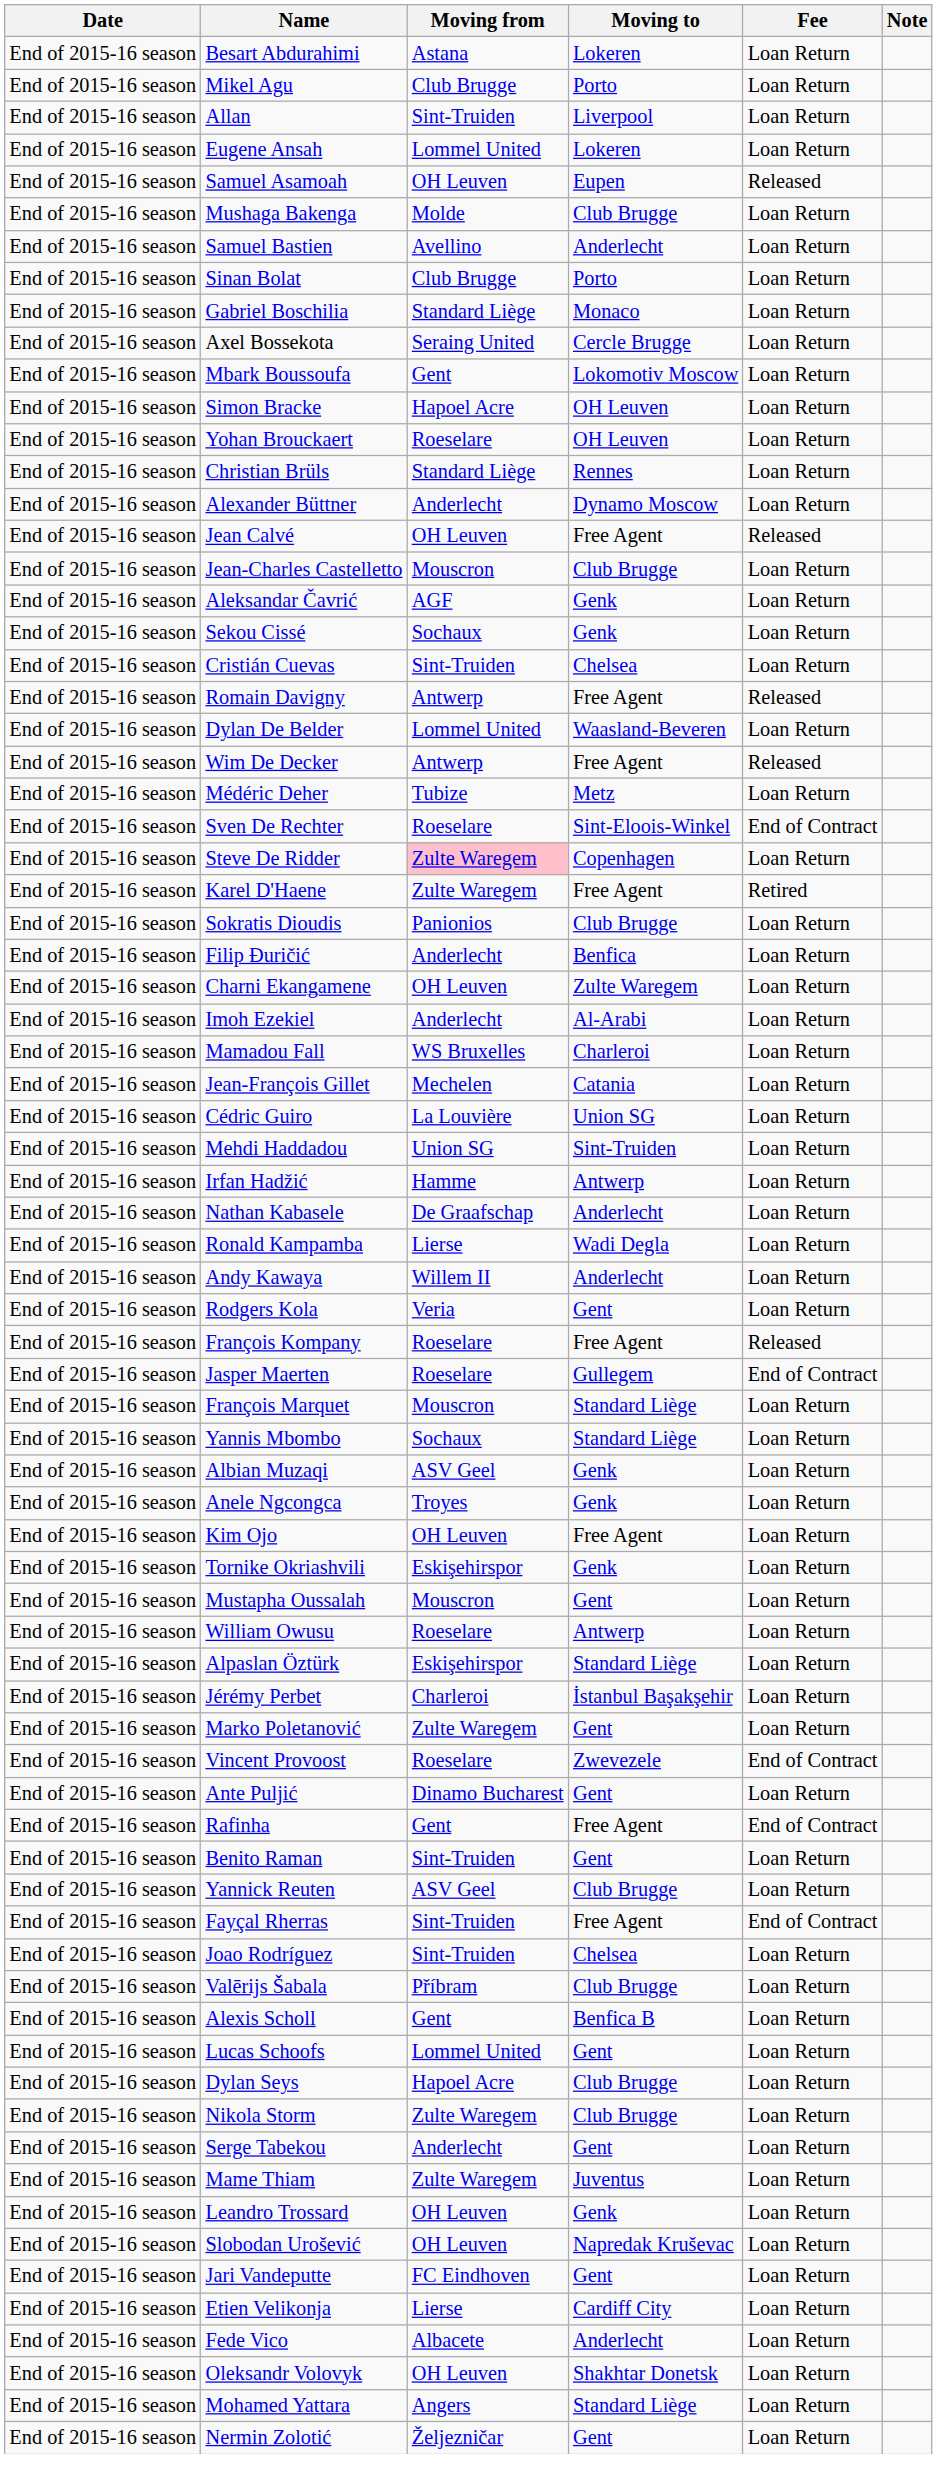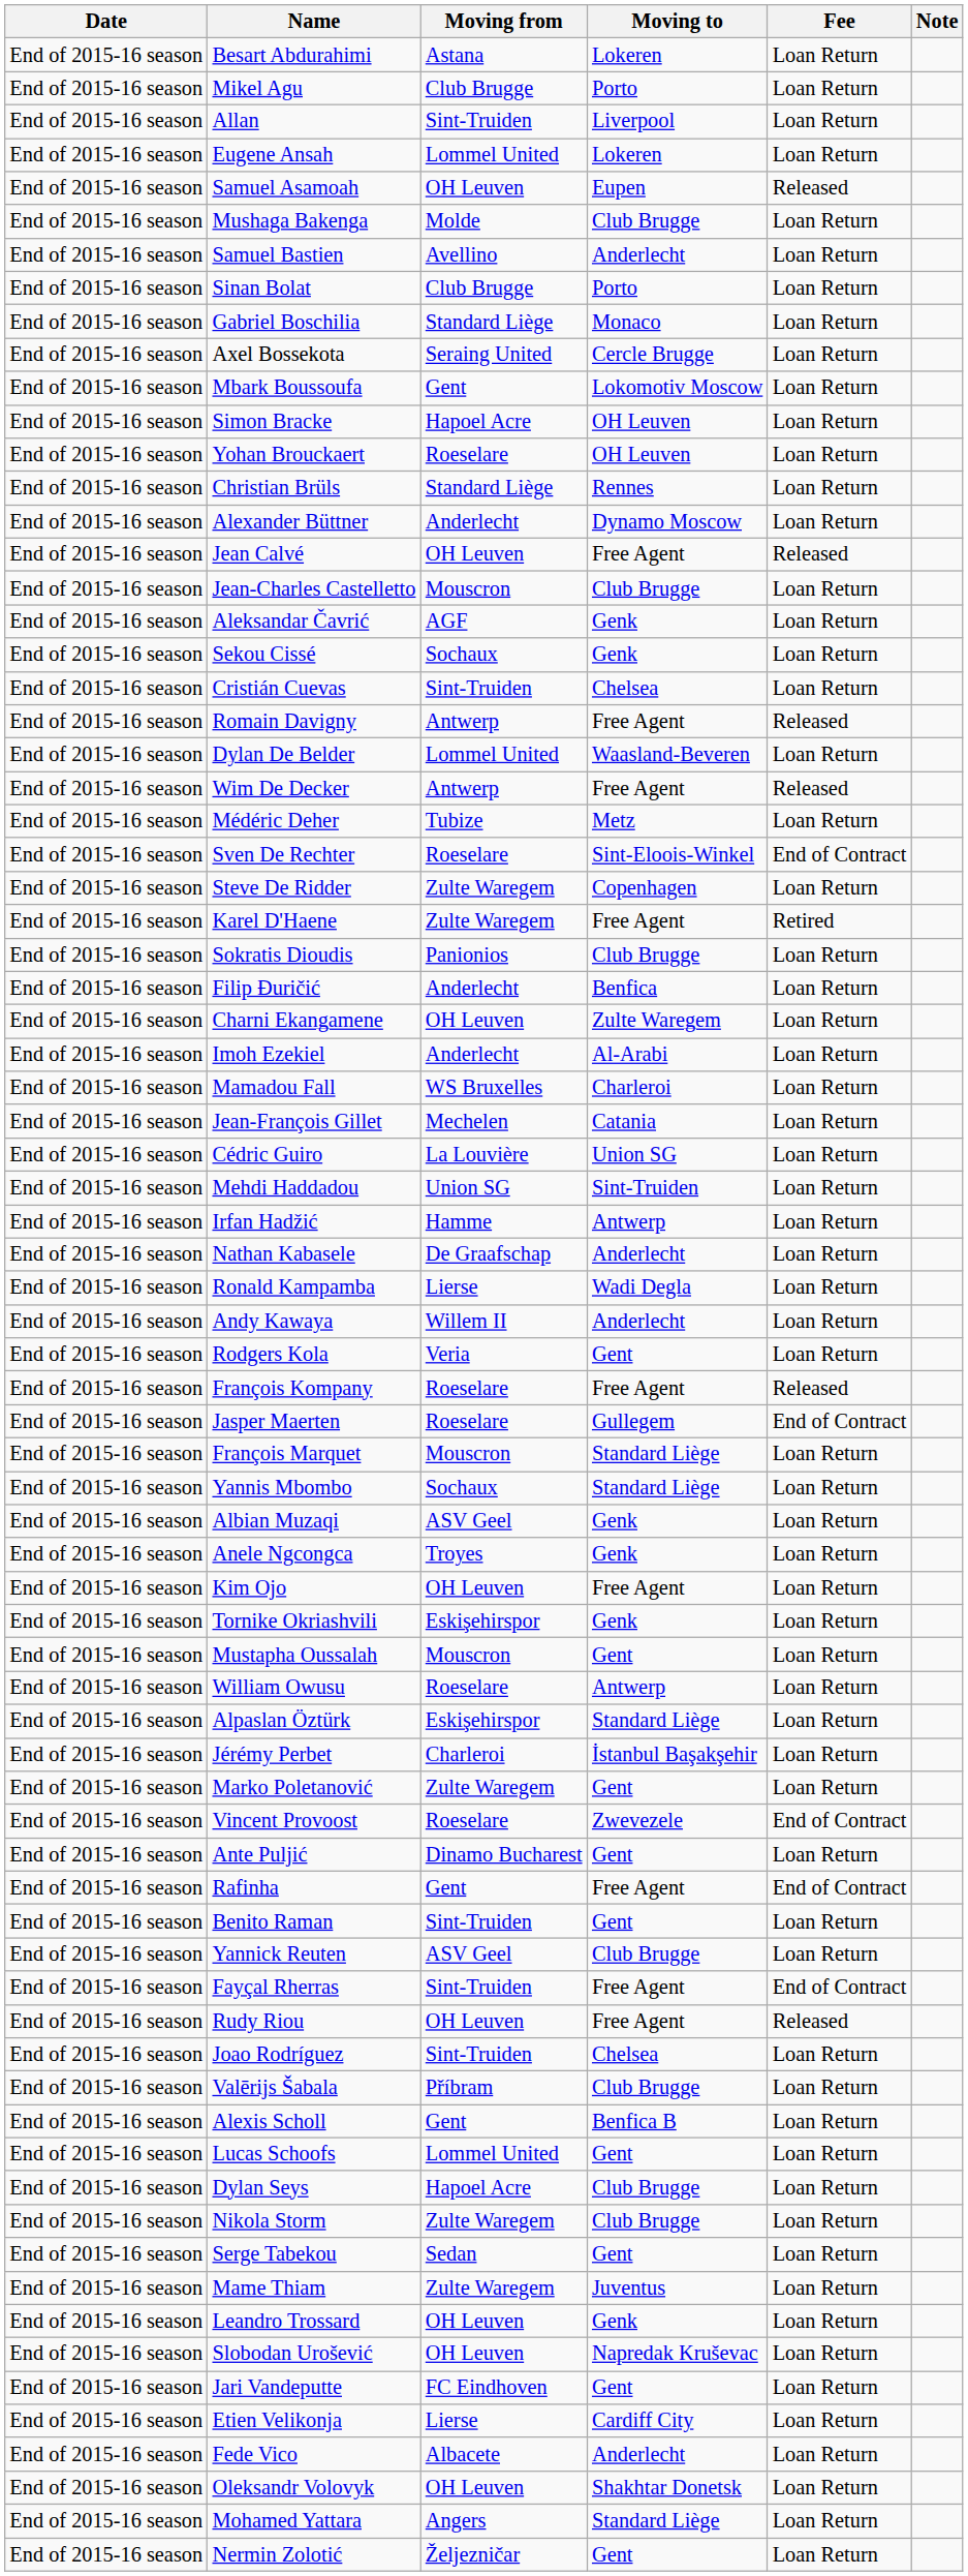 <table class="wikitable sortable">
 <tr>
 <th>Date</th>
 <th>Name</th>
 <th>Moving from</th>
 <th>Moving to</th>
 <th>Fee</th>
 <th>Note</th>
 </tr>
 <tr>
 <td>End of 2015-16 season</td>
 <td> <a href='#'>Besart Abdurahimi</a></td>
 <td> <a href='#'>Astana</a></td>
 <td> <a href='#'>Lokeren</a></td>
 <td>Loan Return</td>
 <td></td>
 </tr>
 <tr>
 <td>End of 2015-16 season</td>
 <td> <a href='#'>Mikel Agu</a></td>
 <td> <a href='#'>Club Brugge</a></td>
 <td> <a href='#'>Porto</a></td>
 <td>Loan Return</td>
 <td></td>
 </tr>
 <tr>
 <td>End of 2015-16 season</td>
 <td> <a href='#'>Allan</a></td>
 <td> <a href='#'>Sint-Truiden</a></td>
 <td> <a href='#'>Liverpool</a></td>
 <td>Loan Return</td>
 <td></td>
 </tr>
 <tr>
 <td>End of 2015-16 season</td>
 <td> <a href='#'>Eugene Ansah</a></td>
 <td> <a href='#'>Lommel United</a></td>
 <td> <a href='#'>Lokeren</a></td>
 <td>Loan Return</td>
 <td></td>
 </tr>
 <tr>
 <td>End of 2015-16 season</td>
 <td> <a href='#'>Samuel Asamoah</a></td>
 <td> <a href='#'>OH Leuven</a></td>
 <td> <a href='#'>Eupen</a></td>
 <td>Released</td>
 <td></td>
 </tr>
 <tr>
 <td>End of 2015-16 season</td>
 <td> <a href='#'>Mushaga Bakenga</a></td>
 <td> <a href='#'>Molde</a></td>
 <td> <a href='#'>Club Brugge</a></td>
 <td>Loan Return</td>
 <td></td>
 </tr>
 <tr>
 <td>End of 2015-16 season</td>
 <td> <a href='#'>Samuel Bastien</a></td>
 <td> <a href='#'>Avellino</a></td>
 <td> <a href='#'>Anderlecht</a></td>
 <td>Loan Return</td>
 <td></td>
 </tr>
 <tr>
 <td>End of 2015-16 season</td>
 <td> <a href='#'>Sinan Bolat</a></td>
 <td> <a href='#'>Club Brugge</a></td>
 <td> <a href='#'>Porto</a></td>
 <td>Loan Return</td>
 <td></td>
 </tr>
 <tr>
 <td>End of 2015-16 season</td>
 <td> <a href='#'>Gabriel Boschilia</a></td>
 <td> <a href='#'>Standard Liège</a></td>
 <td> <a href='#'>Monaco</a></td>
 <td>Loan Return</td>
 <td></td>
 </tr>
 <tr>
 <td>End of 2015-16 season</td>
 <td> Axel Bossekota</td>
 <td> <a href='#'>Seraing United</a></td>
 <td> <a href='#'>Cercle Brugge</a></td>
 <td>Loan Return</td>
 <td></td>
 </tr>
 <tr>
 <td>End of 2015-16 season</td>
 <td> <a href='#'>Mbark Boussoufa</a></td>
 <td> <a href='#'>Gent</a></td>
 <td> <a href='#'>Lokomotiv Moscow</a></td>
 <td>Loan Return</td>
 <td></td>
 </tr>
 <tr>
 <td>End of 2015-16 season</td>
 <td> <a href='#'>Simon Bracke</a></td>
 <td> <a href='#'>Hapoel Acre</a></td>
 <td> <a href='#'>OH Leuven</a></td>
 <td>Loan Return</td>
 <td></td>
 </tr>
 <tr>
 <td>End of 2015-16 season</td>
 <td> <a href='#'>Yohan Brouckaert</a></td>
 <td> <a href='#'>Roeselare</a></td>
 <td> <a href='#'>OH Leuven</a></td>
 <td>Loan Return</td>
 <td></td>
 </tr>
 <tr>
 <td>End of 2015-16 season</td>
 <td> <a href='#'>Christian Brüls</a></td>
 <td> <a href='#'>Standard Liège</a></td>
 <td> <a href='#'>Rennes</a></td>
 <td>Loan Return</td>
 <td></td>
 </tr>
 <tr>
 <td>End of 2015-16 season</td>
 <td> <a href='#'>Alexander Büttner</a></td>
 <td> <a href='#'>Anderlecht</a></td>
 <td> <a href='#'>Dynamo Moscow</a></td>
 <td>Loan Return</td>
 <td></td>
 </tr>
 <tr>
 <td>End of 2015-16 season</td>
 <td> <a href='#'>Jean Calvé</a></td>
 <td> <a href='#'>OH Leuven</a></td>
 <td>Free Agent</td>
 <td>Released</td>
 <td></td>
 </tr>
 <tr>
 <td>End of 2015-16 season</td>
 <td> <a href='#'>Jean-Charles Castelletto</a></td>
 <td> <a href='#'>Mouscron</a></td>
 <td> <a href='#'>Club Brugge</a></td>
 <td>Loan Return</td>
 <td></td>
 </tr>
 <tr>
 <td>End of 2015-16 season</td>
 <td> <a href='#'>Aleksandar Čavrić</a></td>
 <td> <a href='#'>AGF</a></td>
 <td> <a href='#'>Genk</a></td>
 <td>Loan Return</td>
 <td></td>
 </tr>
 <tr>
 <td>End of 2015-16 season</td>
 <td> <a href='#'>Sekou Cissé</a></td>
 <td> <a href='#'>Sochaux</a></td>
 <td> <a href='#'>Genk</a></td>
 <td>Loan Return</td>
 <td></td>
 </tr>
 <tr>
 <td>End of 2015-16 season</td>
 <td> <a href='#'>Cristián Cuevas</a></td>
 <td> <a href='#'>Sint-Truiden</a></td>
 <td> <a href='#'>Chelsea</a></td>
 <td>Loan Return</td>
 <td></td>
 </tr>
 <tr>
 <td>End of 2015-16 season</td>
 <td> <a href='#'>Romain Davigny</a></td>
 <td> <a href='#'>Antwerp</a></td>
 <td>Free Agent</td>
 <td>Released</td>
 <td></td>
 </tr>
 <tr>
 <td>End of 2015-16 season</td>
 <td> <a href='#'>Dylan De Belder</a></td>
 <td> <a href='#'>Lommel United</a></td>
 <td> <a href='#'>Waasland-Beveren</a></td>
 <td>Loan Return</td>
 <td></td>
 </tr>
 <tr>
 <td>End of 2015-16 season</td>
 <td> <a href='#'>Wim De Decker</a></td>
 <td> <a href='#'>Antwerp</a></td>
 <td>Free Agent</td>
 <td>Released</td>
 <td></td>
 </tr>
 <tr>
 <td>End of 2015-16 season</td>
 <td> <a href='#'>Médéric Deher</a></td>
 <td> <a href='#'>Tubize</a></td>
 <td> <a href='#'>Metz</a></td>
 <td>Loan Return</td>
 <td></td>
 </tr>
 <tr>
 <td>End of 2015-16 season</td>
 <td> <a href='#'>Sven De Rechter</a></td>
 <td> <a href='#'>Roeselare</a></td>
 <td> <a href='#'>Sint-Eloois-Winkel</a></td>
 <td>End of Contract </td>
 <td></td>
 </tr>
 <tr>
 <td>End of 2015-16 season</td>
 <td> <a href='#'>Steve De Ridder</a></td>
-<td style="background: pink;"> <a href='#'>Zulte Waregem</a></td>
+<td> <a href='#'>Zulte Waregem</a></td>
 <td> <a href='#'>Copenhagen</a></td>
 <td>Loan Return</td>
 <td></td>
 </tr>
 <tr>
 <td>End of 2015-16 season</td>
 <td> <a href='#'>Karel D'Haene</a></td>
 <td> <a href='#'>Zulte Waregem</a></td>
 <td>Free Agent</td>
 <td>Retired </td>
 <td></td>
 </tr>
 <tr>
 <td>End of 2015-16 season</td>
 <td> <a href='#'>Sokratis Dioudis</a></td>
 <td> <a href='#'>Panionios</a></td>
 <td> <a href='#'>Club Brugge</a></td>
 <td>Loan Return</td>
 <td></td>
 </tr>
 <tr>
 <td>End of 2015-16 season</td>
 <td> <a href='#'>Filip Đuričić</a></td>
 <td> <a href='#'>Anderlecht</a></td>
 <td> <a href='#'>Benfica</a></td>
 <td>Loan Return</td>
 <td></td>
 </tr>
 <tr>
 <td>End of 2015-16 season</td>
 <td> <a href='#'>Charni Ekangamene</a></td>
 <td> <a href='#'>OH Leuven</a></td>
 <td> <a href='#'>Zulte Waregem</a></td>
 <td>Loan Return</td>
 <td></td>
 </tr>
 <tr>
 <td>End of 2015-16 season</td>
 <td> <a href='#'>Imoh Ezekiel</a></td>
 <td> <a href='#'>Anderlecht</a></td>
 <td> <a href='#'>Al-Arabi</a></td>
 <td>Loan Return</td>
 <td></td>
 </tr>
 <tr>
 <td>End of 2015-16 season</td>
 <td> <a href='#'>Mamadou Fall</a></td>
 <td> <a href='#'>WS Bruxelles</a></td>
 <td> <a href='#'>Charleroi</a></td>
 <td>Loan Return</td>
 <td></td>
 </tr>
 <tr>
 <td>End of 2015-16 season</td>
 <td> <a href='#'>Jean-François Gillet</a></td>
 <td> <a href='#'>Mechelen</a></td>
 <td> <a href='#'>Catania</a></td>
 <td>Loan Return </td>
 <td></td>
 </tr>
 <tr>
 <td>End of 2015-16 season</td>
 <td> <a href='#'>Cédric Guiro</a></td>
 <td> <a href='#'>La Louvière</a></td>
 <td> <a href='#'>Union SG</a></td>
 <td>Loan Return</td>
 <td></td>
 </tr>
 <tr>
 <td>End of 2015-16 season</td>
 <td> <a href='#'>Mehdi Haddadou</a></td>
 <td> <a href='#'>Union SG</a></td>
 <td> <a href='#'>Sint-Truiden</a></td>
 <td>Loan Return</td>
 <td></td>
 </tr>
 <tr>
 <td>End of 2015-16 season</td>
 <td> <a href='#'>Irfan Hadžić</a></td>
 <td> <a href='#'>Hamme</a></td>
 <td> <a href='#'>Antwerp</a></td>
 <td>Loan Return</td>
 <td></td>
 </tr>
 <tr>
 <td>End of 2015-16 season</td>
 <td> <a href='#'>Nathan Kabasele</a></td>
 <td> <a href='#'>De Graafschap</a></td>
 <td> <a href='#'>Anderlecht</a></td>
 <td>Loan Return</td>
 <td></td>
 </tr>
 <tr>
 <td>End of 2015-16 season</td>
 <td> <a href='#'>Ronald Kampamba</a></td>
 <td> <a href='#'>Lierse</a></td>
 <td> <a href='#'>Wadi Degla</a></td>
 <td>Loan Return</td>
 <td></td>
 </tr>
 <tr>
 <td>End of 2015-16 season</td>
 <td> <a href='#'>Andy Kawaya</a></td>
 <td> <a href='#'>Willem II</a></td>
 <td> <a href='#'>Anderlecht</a></td>
 <td>Loan Return</td>
 <td></td>
 </tr>
 <tr>
 <td>End of 2015-16 season</td>
 <td> <a href='#'>Rodgers Kola</a></td>
 <td> <a href='#'>Veria</a></td>
 <td> <a href='#'>Gent</a></td>
 <td>Loan Return</td>
 <td></td>
 </tr>
 <tr>
 <td>End of 2015-16 season</td>
 <td> <a href='#'>François Kompany</a></td>
 <td> <a href='#'>Roeselare</a></td>
 <td>Free Agent</td>
 <td>Released</td>
 <td></td>
 </tr>
 <tr>
 <td>End of 2015-16 season</td>
 <td> <a href='#'>Jasper Maerten</a></td>
 <td> <a href='#'>Roeselare</a></td>
 <td> <a href='#'>Gullegem</a></td>
 <td>End of Contract </td>
 <td></td>
 </tr>
 <tr>
 <td>End of 2015-16 season</td>
 <td> <a href='#'>François Marquet</a></td>
 <td> <a href='#'>Mouscron</a></td>
 <td> <a href='#'>Standard Liège</a></td>
 <td>Loan Return</td>
 <td></td>
 </tr>
 <tr>
 <td>End of 2015-16 season</td>
 <td> <a href='#'>Yannis Mbombo</a></td>
 <td> <a href='#'>Sochaux</a></td>
 <td> <a href='#'>Standard Liège</a></td>
 <td>Loan Return</td>
 <td></td>
 </tr>
 <tr>
 <td>End of 2015-16 season</td>
 <td> <a href='#'>Albian Muzaqi</a></td>
 <td> <a href='#'>ASV Geel</a></td>
 <td> <a href='#'>Genk</a></td>
 <td>Loan Return</td>
 <td></td>
 </tr>
 <tr>
 <td>End of 2015-16 season</td>
 <td> <a href='#'>Anele Ngcongca</a></td>
 <td> <a href='#'>Troyes</a></td>
 <td> <a href='#'>Genk</a></td>
 <td>Loan Return</td>
 <td></td>
 </tr>
 <tr>
 <td>End of 2015-16 season</td>
 <td> <a href='#'>Kim Ojo</a></td>
 <td> <a href='#'>OH Leuven</a></td>
 <td>Free Agent</td>
 <td>Loan Return</td>
 <td></td>
 </tr>
 <tr>
 <td>End of 2015-16 season</td>
 <td> <a href='#'>Tornike Okriashvili</a></td>
 <td> <a href='#'>Eskişehirspor</a></td>
 <td> <a href='#'>Genk</a></td>
 <td>Loan Return</td>
 <td></td>
 </tr>
 <tr>
 <td>End of 2015-16 season</td>
 <td> <a href='#'>Mustapha Oussalah</a></td>
 <td> <a href='#'>Mouscron</a></td>
 <td> <a href='#'>Gent</a></td>
 <td>Loan Return</td>
 <td></td>
 </tr>
 <tr>
 <td>End of 2015-16 season</td>
 <td> <a href='#'>William Owusu</a></td>
 <td> <a href='#'>Roeselare</a></td>
 <td> <a href='#'>Antwerp</a></td>
 <td>Loan Return</td>
 <td></td>
 </tr>
 <tr>
 <td>End of 2015-16 season</td>
 <td> <a href='#'>Alpaslan Öztürk</a></td>
 <td> <a href='#'>Eskişehirspor</a></td>
 <td> <a href='#'>Standard Liège</a></td>
 <td>Loan Return</td>
 <td></td>
 </tr>
 <tr>
 <td>End of 2015-16 season</td>
 <td> <a href='#'>Jérémy Perbet</a></td>
 <td> <a href='#'>Charleroi</a></td>
 <td> <a href='#'>İstanbul Başakşehir</a></td>
 <td>Loan Return</td>
 <td></td>
 </tr>
 <tr>
 <td>End of 2015-16 season</td>
 <td> <a href='#'>Marko Poletanović</a></td>
 <td> <a href='#'>Zulte Waregem</a></td>
 <td> <a href='#'>Gent</a></td>
 <td>Loan Return</td>
 <td></td>
 </tr>
 <tr>
 <td>End of 2015-16 season</td>
 <td> <a href='#'>Vincent Provoost</a></td>
 <td> <a href='#'>Roeselare</a></td>
 <td> <a href='#'>Zwevezele</a></td>
 <td>End of Contract </td>
 <td></td>
 </tr>
 <tr>
 <td>End of 2015-16 season</td>
 <td> <a href='#'>Ante Puljić</a></td>
 <td> <a href='#'>Dinamo Bucharest</a></td>
 <td> <a href='#'>Gent</a></td>
 <td>Loan Return</td>
 <td></td>
 </tr>
 <tr>
 <td>End of 2015-16 season</td>
 <td> <a href='#'>Rafinha</a></td>
 <td> <a href='#'>Gent</a></td>
 <td>Free Agent</td>
 <td>End of Contract</td>
 <td></td>
 </tr>
 <tr>
 <td>End of 2015-16 season</td>
 <td> <a href='#'>Benito Raman</a></td>
 <td> <a href='#'>Sint-Truiden</a></td>
 <td> <a href='#'>Gent</a></td>
 <td>Loan Return</td>
 <td></td>
 </tr>
 <tr>
 <td>End of 2015-16 season</td>
 <td> <a href='#'>Yannick Reuten</a></td>
 <td> <a href='#'>ASV Geel</a></td>
 <td> <a href='#'>Club Brugge</a></td>
 <td>Loan Return</td>
 <td></td>
 </tr>
 <tr>
 <td>End of 2015-16 season</td>
 <td> <a href='#'>Fayçal Rherras</a></td>
 <td> <a href='#'>Sint-Truiden</a></td>
 <td>Free Agent</td>
 <td>End of Contract</td>
 <td></td>
 </tr>
 <tr>
 <td>End of 2015-16 season</td>
+<td> <a href='#'>Rudy Riou</a></td>
+<td> <a href='#'>OH Leuven</a></td>
+<td>Free Agent</td>
+<td>Released</td>
+<td></td>
+</tr>
+<tr>
+<td>End of 2015-16 season</td>
 <td> <a href='#'>Joao Rodríguez</a></td>
 <td> <a href='#'>Sint-Truiden</a></td>
 <td> <a href='#'>Chelsea</a></td>
 <td>Loan Return</td>
 <td></td>
 </tr>
 <tr>
 <td>End of 2015-16 season</td>
 <td> <a href='#'>Valērijs Šabala</a></td>
 <td> <a href='#'>Příbram</a></td>
 <td> <a href='#'>Club Brugge</a></td>
 <td>Loan Return</td>
 <td></td>
 </tr>
 <tr>
 <td>End of 2015-16 season</td>
 <td> <a href='#'>Alexis Scholl</a></td>
 <td> <a href='#'>Gent</a></td>
 <td> <a href='#'>Benfica B</a></td>
 <td>Loan Return</td>
 <td></td>
 </tr>
 <tr>
 <td>End of 2015-16 season</td>
 <td> <a href='#'>Lucas Schoofs</a></td>
 <td> <a href='#'>Lommel United</a></td>
 <td> <a href='#'>Gent</a></td>
 <td>Loan Return</td>
 <td></td>
 </tr>
 <tr>
 <td>End of 2015-16 season</td>
 <td> <a href='#'>Dylan Seys</a></td>
 <td> <a href='#'>Hapoel Acre</a></td>
 <td> <a href='#'>Club Brugge</a></td>
 <td>Loan Return</td>
 <td></td>
 </tr>
 <tr>
 <td>End of 2015-16 season</td>
 <td> <a href='#'>Nikola Storm</a></td>
 <td> <a href='#'>Zulte Waregem</a></td>
 <td> <a href='#'>Club Brugge</a></td>
 <td>Loan Return</td>
 <td></td>
 </tr>
 <tr>
 <td>End of 2015-16 season</td>
 <td> <a href='#'>Serge Tabekou</a></td>
-<td> <a href='#'>Anderlecht</a></td>
+<td> <a href='#'>Sedan</a></td>
 <td> <a href='#'>Gent</a></td>
 <td>Loan Return</td>
 <td></td>
 </tr>
 <tr>
 <td>End of 2015-16 season</td>
 <td> <a href='#'>Mame Thiam</a></td>
 <td> <a href='#'>Zulte Waregem</a></td>
 <td> <a href='#'>Juventus</a></td>
 <td>Loan Return</td>
 <td></td>
 </tr>
 <tr>
 <td>End of 2015-16 season</td>
 <td> <a href='#'>Leandro Trossard</a></td>
 <td> <a href='#'>OH Leuven</a></td>
 <td> <a href='#'>Genk</a></td>
 <td>Loan Return</td>
 <td></td>
 </tr>
 <tr>
 <td>End of 2015-16 season</td>
 <td> <a href='#'>Slobodan Urošević</a></td>
 <td> <a href='#'>OH Leuven</a></td>
 <td> <a href='#'>Napredak Kruševac</a></td>
 <td>Loan Return</td>
 <td></td>
 </tr>
 <tr>
 <td>End of 2015-16 season</td>
 <td> <a href='#'>Jari Vandeputte</a></td>
 <td> <a href='#'>FC Eindhoven</a></td>
 <td> <a href='#'>Gent</a></td>
 <td>Loan Return</td>
 <td></td>
 </tr>
 <tr>
 <td>End of 2015-16 season</td>
 <td> <a href='#'>Etien Velikonja</a></td>
 <td> <a href='#'>Lierse</a></td>
 <td> <a href='#'>Cardiff City</a></td>
 <td>Loan Return</td>
 <td></td>
 </tr>
 <tr>
 <td>End of 2015-16 season</td>
 <td> <a href='#'>Fede Vico</a></td>
 <td> <a href='#'>Albacete</a></td>
 <td> <a href='#'>Anderlecht</a></td>
 <td>Loan Return</td>
 <td></td>
 </tr>
 <tr>
 <td>End of 2015-16 season</td>
 <td> <a href='#'>Oleksandr Volovyk</a></td>
 <td> <a href='#'>OH Leuven</a></td>
 <td> <a href='#'>Shakhtar Donetsk</a></td>
 <td>Loan Return</td>
 <td></td>
 </tr>
 <tr>
 <td>End of 2015-16 season</td>
 <td> <a href='#'>Mohamed Yattara</a></td>
 <td> <a href='#'>Angers</a></td>
 <td> <a href='#'>Standard Liège</a></td>
 <td>Loan Return</td>
 <td></td>
 </tr>
 <tr>
 <td>End of 2015-16 season</td>
 <td> <a href='#'>Nermin Zolotić</a></td>
 <td> <a href='#'>Željezničar</a></td>
 <td> <a href='#'>Gent</a></td>
 <td>Loan Return</td>
 <td></td>
 </tr>
 </table>
